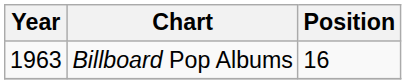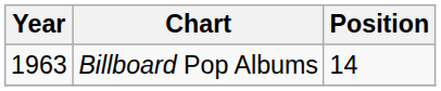 <table class="wikitable">
 <tr>
 <th>Year</th>
 <th>Chart</th>
 <th>Position</th>
 </tr>
 <tr>
 <td>1963</td>
 <td><em>Billboard</em> Pop Albums</td>
-<td>16</td>
+<td>14</td>
 </tr>
 <tr>
 </tr>
 </table>
